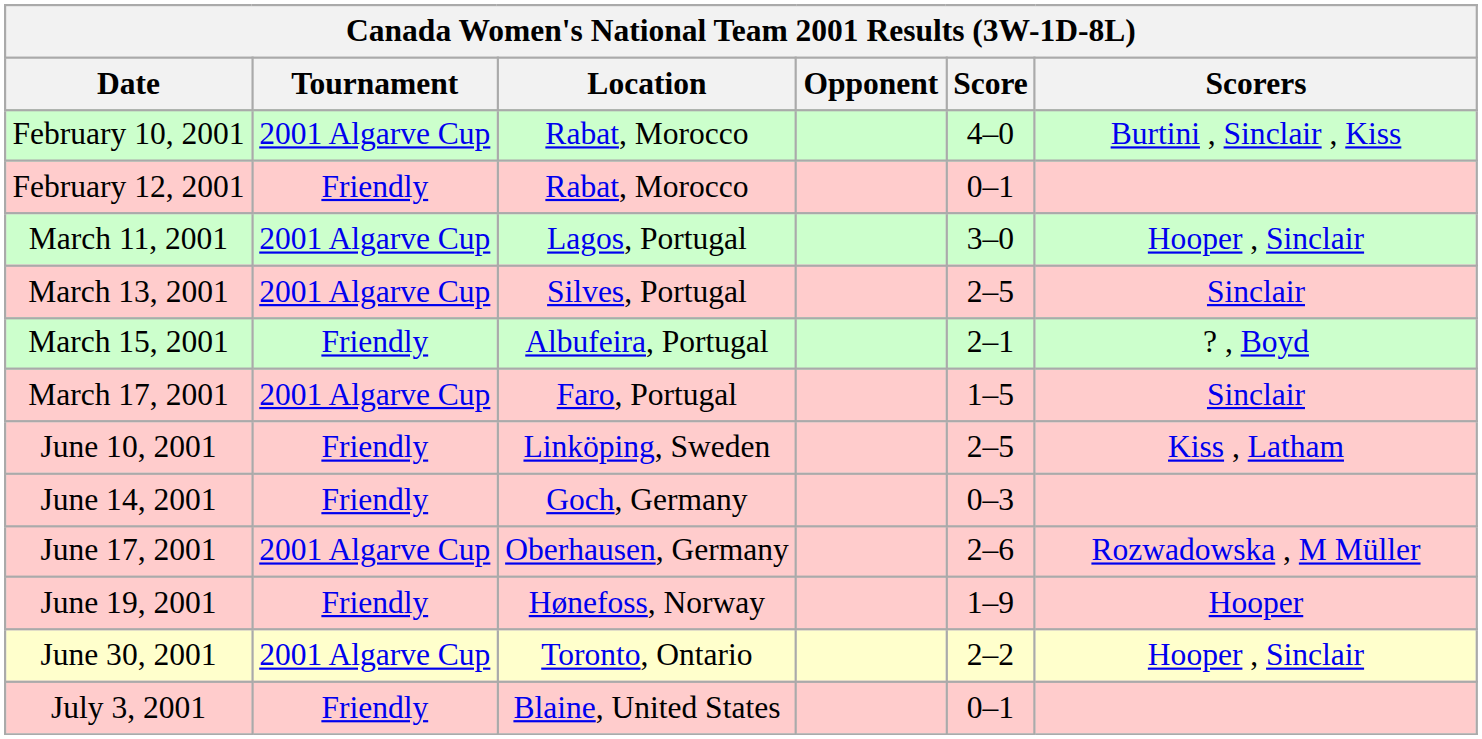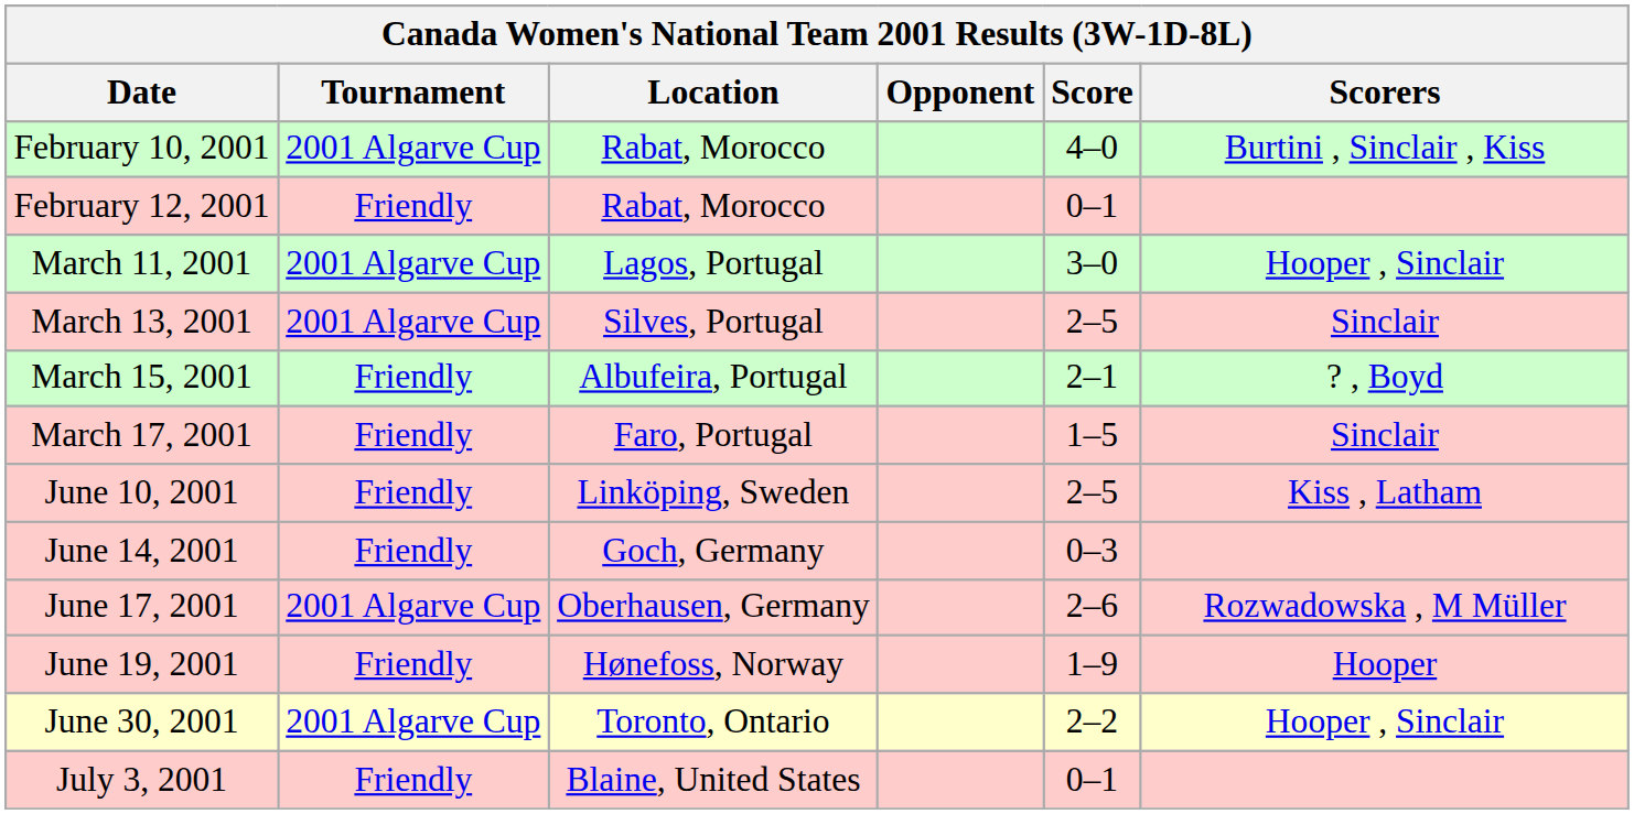 <table class="wikitable collapsible collapsed" style="font-size:90%">
 <tr>
 <th colspan="6"><strong>Canada Women's National Team 2001 Results (3W-1D-8L)</strong></th>
 </tr>
 <tr>
 <th>Date</th>
 <th>Tournament</th>
 <th>Location</th>
 <th>Opponent</th>
 <th>Score</th>
 <th width=30%>Scorers</th>
 </tr>
 <tr style="background:#cfc;">
 <td style="text-align: center;">February 10, 2001</td>
 <td style="text-align: center;"><a href='#'>2001 Algarve Cup</a></td>
 <td style="text-align: center;"><a href='#'>Rabat</a>, Morocco</td>
 <td></td>
 <td style="text-align: center;">4–0</td>
 <td style="text-align: center;"><a href='#'>Burtini</a> , <a href='#'>Sinclair</a> , <a href='#'>Kiss</a> </td>
 </tr>
 <tr style="background:#fcc;">
 <td style="text-align: center;">February 12, 2001</td>
 <td style="text-align: center;"><a href='#'>Friendly</a></td>
 <td style="text-align: center;"><a href='#'>Rabat</a>, Morocco</td>
 <td></td>
 <td style="text-align: center;">0–1</td>
 <td style="text-align: center;"></td>
 </tr>
 <tr style="background:#cfc;">
 <td style="text-align: center;">March 11, 2001</td>
 <td style="text-align: center;"><a href='#'>2001 Algarve Cup</a></td>
 <td style="text-align: center;"><a href='#'>Lagos</a>, Portugal</td>
 <td></td>
 <td style="text-align: center;">3–0</td>
 <td style="text-align: center;"><a href='#'>Hooper</a> , <a href='#'>Sinclair</a> </td>
 </tr>
 <tr style="background:#fcc;">
 <td style="text-align: center;">March 13, 2001</td>
 <td style="text-align: center;"><a href='#'>2001 Algarve Cup</a></td>
 <td style="text-align: center;"><a href='#'>Silves</a>, Portugal</td>
 <td></td>
 <td style="text-align: center;">2–5</td>
 <td style="text-align: center;"><a href='#'>Sinclair</a> </td>
 </tr>
 <tr style="background:#cfc;">
 <td style="text-align: center;">March 15, 2001</td>
 <td style="text-align: center;"><a href='#'>Friendly</a></td>
 <td style="text-align: center;"><a href='#'>Albufeira</a>, Portugal</td>
 <td></td>
 <td style="text-align: center;">2–1</td>
 <td style="text-align: center;">? , <a href='#'>Boyd</a> </td>
 </tr>
 <tr style="background:#fcc;">
 <td style="text-align: center;">March 17, 2001</td>
-<td style="text-align: center;"><a href='#'>2001 Algarve Cup</a></td>
+<td style="text-align: center;"><a href='#'>Friendly</a></td>
 <td style="text-align: center;"><a href='#'>Faro</a>, Portugal</td>
 <td></td>
 <td style="text-align: center;">1–5</td>
 <td style="text-align: center;"><a href='#'>Sinclair</a> </td>
 </tr>
 <tr style="background:#fcc;">
 <td style="text-align: center;">June 10, 2001</td>
 <td style="text-align: center;"><a href='#'>Friendly</a></td>
 <td style="text-align: center;"><a href='#'>Linköping</a>, Sweden</td>
 <td></td>
 <td style="text-align: center;">2–5</td>
 <td style="text-align: center;"><a href='#'>Kiss</a> , <a href='#'>Latham</a> </td>
 </tr>
 <tr style="background:#fcc;">
 <td style="text-align: center;">June 14, 2001</td>
 <td style="text-align: center;"><a href='#'>Friendly</a></td>
 <td style="text-align: center;"><a href='#'>Goch</a>, Germany</td>
 <td></td>
 <td style="text-align: center;">0–3</td>
 <td style="text-align: center;"></td>
 </tr>
 <tr style="background:#fcc;">
 <td style="text-align: center;">June 17, 2001</td>
 <td style="text-align: center;"><a href='#'>2001 Algarve Cup</a></td>
 <td style="text-align: center;"><a href='#'>Oberhausen</a>, Germany</td>
 <td></td>
 <td style="text-align: center;">2–6</td>
 <td style="text-align: center;"><a href='#'>Rozwadowska</a> , <a href='#'>M Müller</a> </td>
 </tr>
 <tr style="background:#fcc;">
 <td style="text-align: center;">June 19, 2001</td>
 <td style="text-align: center;"><a href='#'>Friendly</a></td>
 <td style="text-align: center;"><a href='#'>Hønefoss</a>, Norway</td>
 <td></td>
 <td style="text-align: center;">1–9</td>
 <td style="text-align: center;"><a href='#'>Hooper</a> </td>
 </tr>
 <tr style="background:#ffc;">
 <td style="text-align: center;">June 30, 2001</td>
 <td style="text-align: center;"><a href='#'>2001 Algarve Cup</a></td>
 <td style="text-align: center;"><a href='#'>Toronto</a>, Ontario</td>
 <td></td>
 <td style="text-align: center;">2–2</td>
 <td style="text-align: center;"><a href='#'>Hooper</a> , <a href='#'>Sinclair</a> </td>
 </tr>
 <tr style="background:#fcc;">
 <td style="text-align: center;">July 3, 2001</td>
 <td style="text-align: center;"><a href='#'>Friendly</a></td>
 <td style="text-align: center;"><a href='#'>Blaine</a>, United States</td>
 <td></td>
 <td style="text-align: center;">0–1</td>
 <td style="text-align: center;"></td>
 </tr>
 </table>
